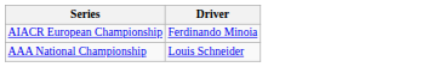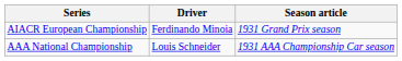 <table class="wikitable" style="font-size: 87%;">
 <tr>
 <th>Series</th>
 <th>Driver</th>
+<th>Season article</th>
 </tr>
 <tr>
 <td><a href='#'>AIACR European Championship</a></td>
 <td> <a href='#'>Ferdinando Minoia</a></td>
+<td><em><a href='#'>1931 Grand Prix season</a></em></td>
 </tr>
 <tr>
 <td><a href='#'>AAA National Championship</a></td>
 <td> <a href='#'>Louis Schneider</a></td>
+<td><em><a href='#'>1931 AAA Championship Car season</a></em></td>
 </tr>
 </table>
